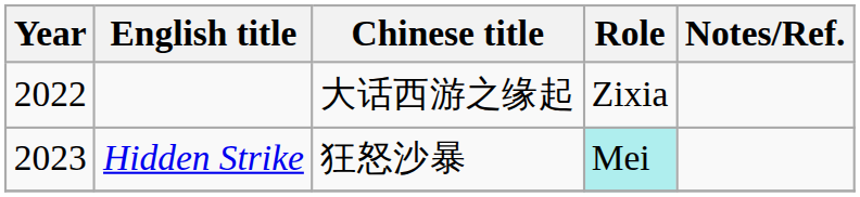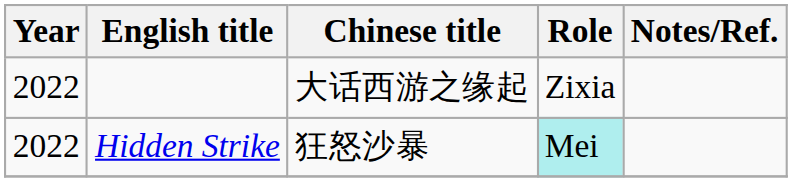 <table class="wikitable sortable">
 <tr>
 <th>Year</th>
 <th>English title</th>
 <th>Chinese title</th>
 <th>Role</th>
 <th>Notes/Ref.</th>
 </tr>
 <tr>
 <td>2022</td>
 <td></td>
 <td>大话西游之缘起</td>
 <td>Zixia</td>
 <td></td>
 </tr>
 <tr>
-<td>2023</td>
+<td>2022</td>
 <td><em><a href='#'>Hidden Strike</a></em></td>
 <td>狂怒沙暴</td>
 <td style="background: paleturquoise;">Mei</td>
 <td></td>
 </tr>
 <tr>
 </tr>
 </table>
